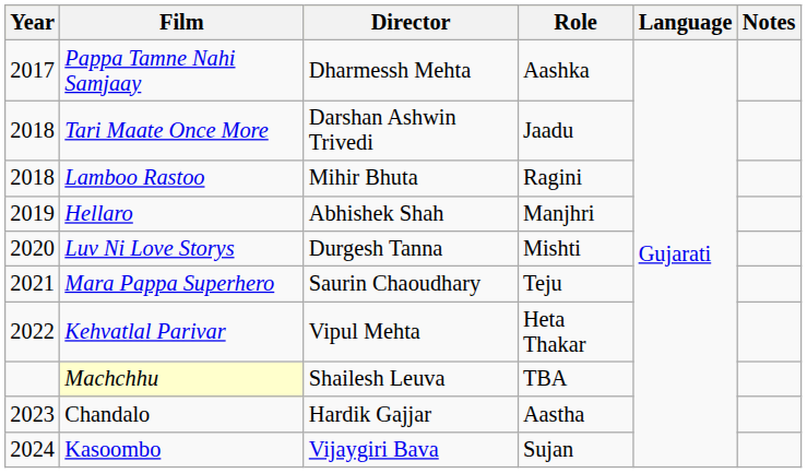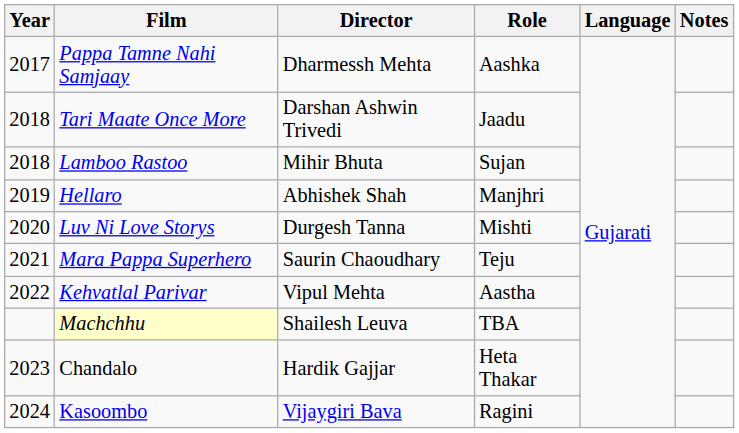 <table class="wikitable plainrowheaders sortable" width=65%>
 <tr style="background:#ffc; text-align:center;">
 <th>Year</th>
 <th>Film</th>
 <th>Director</th>
 <th>Role</th>
 <th>Language</th>
 <th>Notes</th>
 </tr>
 <tr>
 <td>2017</td>
 <td><em><a href='#'>Pappa Tamne Nahi Samjaay</a></em></td>
 <td>Dharmessh Mehta</td>
 <td>Aashka</td>
 <td rowspan=10><a href='#'>Gujarati</a></td>
 <td></td>
 </tr>
 <tr>
 <td>2018</td>
 <td><em><a href='#'>Tari Maate Once More</a></em></td>
 <td>Darshan Ashwin Trivedi</td>
 <td>Jaadu</td>
 <td></td>
 </tr>
 <tr>
 <td>2018</td>
 <td><em><a href='#'>Lamboo Rastoo</a></em></td>
 <td>Mihir Bhuta</td>
-<td>Ragini</td>
+<td>Sujan</td>
 <td></td>
 </tr>
 <tr>
 <td>2019</td>
 <td><em><a href='#'>Hellaro</a></em></td>
 <td>Abhishek Shah</td>
 <td>Manjhri</td>
 <td></td>
 </tr>
 <tr>
 <td>2020</td>
 <td><em><a href='#'>Luv Ni Love Storys</a></em></td>
 <td>Durgesh Tanna</td>
 <td>Mishti</td>
 <td></td>
 </tr>
 <tr>
 <td>2021</td>
 <td><em><a href='#'>Mara Pappa Superhero</a></em></td>
 <td>Saurin Chaoudhary</td>
 <td>Teju</td>
 <td></td>
 </tr>
 <tr>
 <td>2022</td>
 <td><em><a href='#'>Kehvatlal Parivar</a></em></td>
 <td>Vipul Mehta</td>
-<td>Heta Thakar</td>
+<td>Aastha</td>
 <td></td>
 </tr>
 <tr>
 <td></td>
 <td style="background:#ffc;"><em>Machchhu</em> </td>
 <td>Shailesh Leuva</td>
 <td>TBA</td>
 <td></td>
 </tr>
 <tr>
 <td>2023</td>
 <td>Chandalo</td>
 <td>Hardik Gajjar</td>
-<td>Aastha</td>
+<td>Heta Thakar</td>
 <td></td>
 </tr>
 <tr>
 <td>2024</td>
 <td><a href='#'>Kasoombo</a></td>
 <td><a href='#'>Vijaygiri Bava</a></td>
-<td>Sujan</td>
+<td>Ragini</td>
 <td></td>
 </tr>
 </table>
